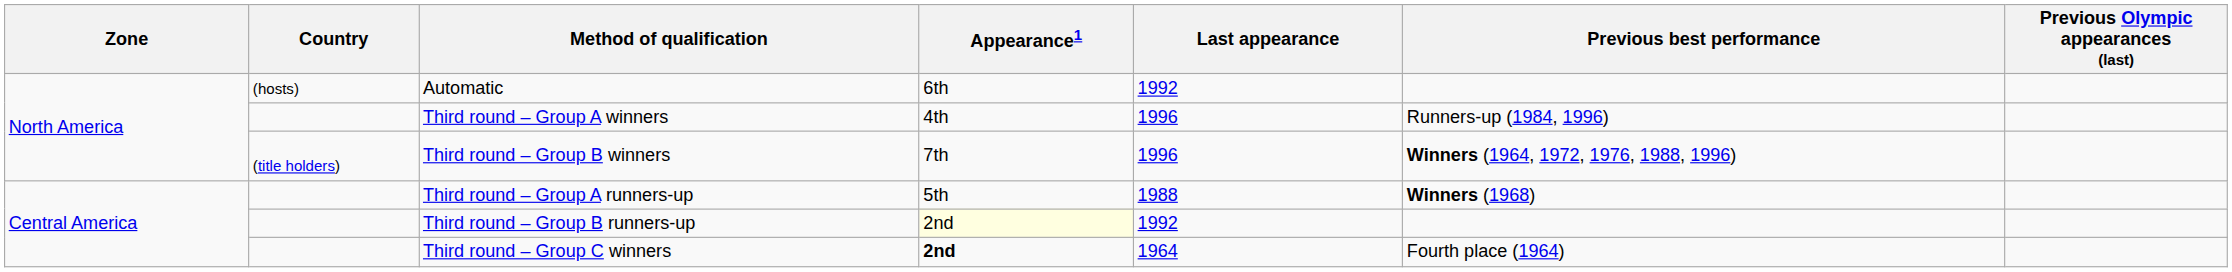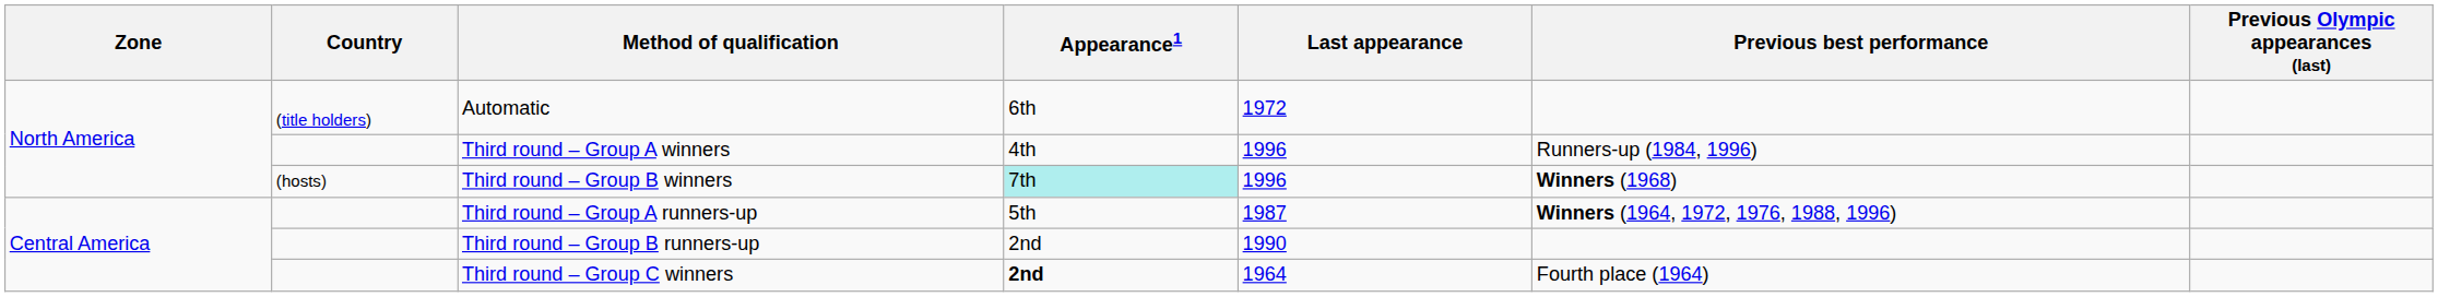 <table class="wikitable sortable">
 <tr>
 <th>Zone</th>
 <th>Country</th>
 <th>Method of qualification</th>
 <th>Appearance<sup><strong><a href='#'>1</a></strong></sup></th>
 <th>Last appearance</th>
 <th>Previous best performance</th>
 <th width=10%>Previous <a href='#'>Olympic</a> appearances<br><small>(last)</small></th>
 </tr>
 <tr>
 <td rowspan=3><a href='#'>North America</a></td>
-<td> <small>(hosts)</small></td>
+<td> <br><small>(<a href='#'>title holders</a>)</small></td>
 <td>Automatic</td>
 <td>6th</td>
-<td><a href='#'>1992</a></td>
+<td><a href='#'>1972</a></td>
 <td></td>
 <td></td>
 </tr>
 <tr>
 <td></td>
 <td><a href='#'>Third round – Group A</a> winners</td>
 <td>4th</td>
 <td><a href='#'>1996</a></td>
 <td>Runners-up (<a href='#'>1984</a>, <a href='#'>1996</a>)</td>
 </tr>
 <tr>
-<td> <br><small>(<a href='#'>title holders</a>)</small></td>
+<td> <small>(hosts)</small></td>
 <td><a href='#'>Third round – Group B</a> winners</td>
-<td>7th</td>
+<td style="background: paleturquoise;">7th</td>
 <td><a href='#'>1996</a></td>
-<td><strong>Winners</strong> (<a href='#'>1964</a>, <a href='#'>1972</a>, <a href='#'>1976</a>, <a href='#'>1988</a>, <a href='#'>1996</a>)</td>
+<td><strong>Winners</strong> (<a href='#'>1968</a>)</td>
 <td></td>
 </tr>
 <tr>
 <td rowspan=3><a href='#'>Central America</a></td>
 <td></td>
 <td><a href='#'>Third round – Group A</a> runners-up</td>
 <td>5th</td>
-<td><a href='#'>1988</a></td>
-<td><strong>Winners</strong> (<a href='#'>1968</a>)</td>
+<td><a href='#'>1987</a></td>
+<td><strong>Winners</strong> (<a href='#'>1964</a>, <a href='#'>1972</a>, <a href='#'>1976</a>, <a href='#'>1988</a>, <a href='#'>1996</a>)</td>
 </tr>
 <tr>
 <td></td>
 <td><a href='#'>Third round – Group B</a> runners-up</td>
-<td style="background: lightyellow;">2nd</td>
-<td><a href='#'>1992</a></td>
+<td>2nd</td>
+<td><a href='#'>1990</a></td>
 <td></td>
 <td></td>
 </tr>
 <tr>
 <td></td>
 <td><a href='#'>Third round – Group C</a> winners</td>
 <td><strong>2nd</strong></td>
 <td><a href='#'>1964</a></td>
 <td>Fourth place (<a href='#'>1964</a>)</td>
 <td></td>
 </tr>
 </table>
